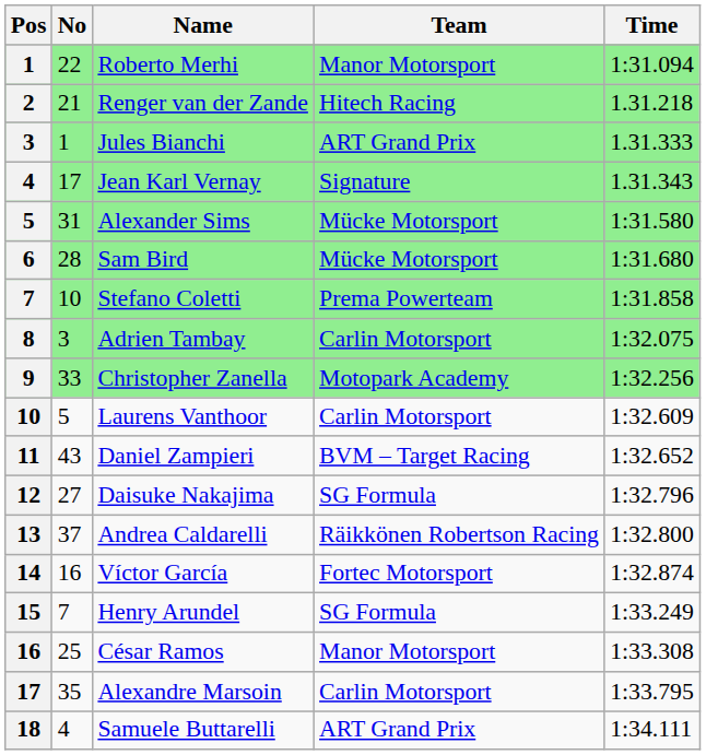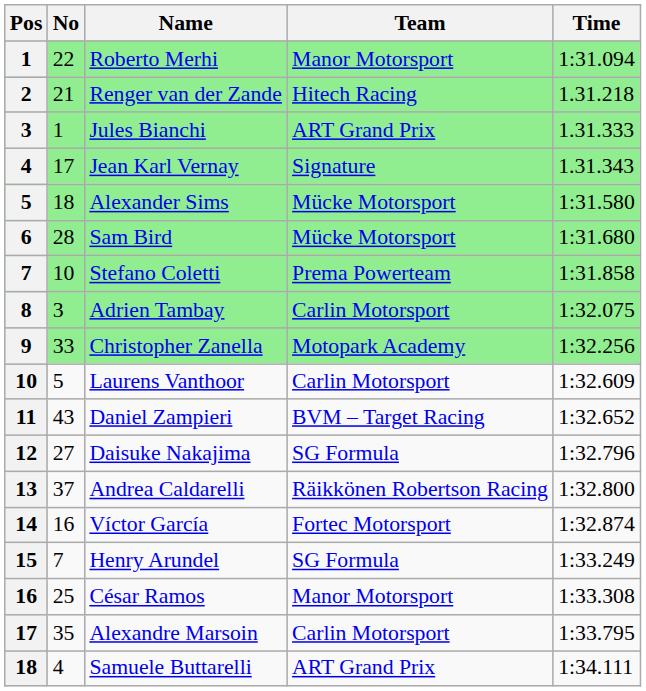 <table class="wikitable" style="font-size: 90%">
 <tr>
 <th>Pos</th>
 <th>No</th>
 <th>Name</th>
 <th>Team</th>
 <th>Time</th>
 </tr>
 <tr style="background:lightgreen;">
 <th>1</th>
 <td>22</td>
 <td> <a href='#'>Roberto Merhi</a></td>
 <td><a href='#'>Manor Motorsport</a></td>
 <td>1:31.094</td>
 </tr>
 <tr style="background:lightgreen;">
 <th>2</th>
 <td>21</td>
 <td> <a href='#'>Renger van der Zande</a></td>
 <td><a href='#'>Hitech Racing</a></td>
 <td>1.31.218</td>
 </tr>
 <tr style="background:lightgreen;">
 <th>3</th>
 <td>1</td>
 <td> <a href='#'>Jules Bianchi</a></td>
 <td><a href='#'>ART Grand Prix</a></td>
 <td>1.31.333</td>
 </tr>
 <tr style="background:lightgreen;">
 <th>4</th>
 <td>17</td>
 <td> <a href='#'>Jean Karl Vernay</a></td>
 <td><a href='#'>Signature</a></td>
 <td>1.31.343</td>
 </tr>
 <tr style="background:lightgreen;">
 <th>5</th>
-<td>31</td>
+<td>18</td>
 <td> <a href='#'>Alexander Sims</a></td>
 <td><a href='#'>Mücke Motorsport</a></td>
 <td>1:31.580</td>
 </tr>
 <tr style="background:lightgreen;">
 <th>6</th>
 <td>28</td>
 <td> <a href='#'>Sam Bird</a></td>
 <td><a href='#'>Mücke Motorsport</a></td>
 <td>1:31.680</td>
 </tr>
 <tr style="background:lightgreen;">
 <th>7</th>
 <td>10</td>
 <td> <a href='#'>Stefano Coletti</a></td>
 <td><a href='#'>Prema Powerteam</a></td>
 <td>1:31.858</td>
 </tr>
 <tr style="background:lightgreen;">
 <th>8</th>
 <td>3</td>
 <td> <a href='#'>Adrien Tambay</a></td>
 <td><a href='#'>Carlin Motorsport</a></td>
 <td>1:32.075</td>
 </tr>
 <tr style="background:lightgreen;">
 <th>9</th>
 <td>33</td>
 <td> <a href='#'>Christopher Zanella</a></td>
 <td><a href='#'>Motopark Academy</a></td>
 <td>1:32.256</td>
 </tr>
 <tr>
 <th>10</th>
 <td>5</td>
 <td> <a href='#'>Laurens Vanthoor</a></td>
 <td><a href='#'>Carlin Motorsport</a></td>
 <td>1:32.609</td>
 </tr>
 <tr>
 <th>11</th>
 <td>43</td>
 <td> <a href='#'>Daniel Zampieri</a></td>
 <td><a href='#'>BVM – Target Racing</a></td>
 <td>1:32.652</td>
 </tr>
 <tr>
 <th>12</th>
 <td>27</td>
 <td> <a href='#'>Daisuke Nakajima</a></td>
 <td><a href='#'>SG Formula</a></td>
 <td>1:32.796</td>
 </tr>
 <tr>
 <th>13</th>
 <td>37</td>
 <td> <a href='#'>Andrea Caldarelli</a></td>
 <td><a href='#'>Räikkönen Robertson Racing</a></td>
 <td>1:32.800</td>
 </tr>
 <tr>
 <th>14</th>
 <td>16</td>
 <td> <a href='#'>Víctor García</a></td>
 <td><a href='#'>Fortec Motorsport</a></td>
 <td>1:32.874</td>
 </tr>
 <tr>
 <th>15</th>
 <td>7</td>
 <td> <a href='#'>Henry Arundel</a></td>
 <td><a href='#'>SG Formula</a></td>
 <td>1:33.249</td>
 </tr>
 <tr>
 <th>16</th>
 <td>25</td>
 <td> <a href='#'>César Ramos</a></td>
 <td><a href='#'>Manor Motorsport</a></td>
 <td>1:33.308</td>
 </tr>
 <tr>
 <th>17</th>
 <td>35</td>
 <td> <a href='#'>Alexandre Marsoin</a></td>
 <td><a href='#'>Carlin Motorsport</a></td>
 <td>1:33.795</td>
 </tr>
 <tr>
 <th>18</th>
 <td>4</td>
 <td> <a href='#'>Samuele Buttarelli</a></td>
 <td><a href='#'>ART Grand Prix</a></td>
 <td>1:34.111</td>
 </tr>
 </table>
